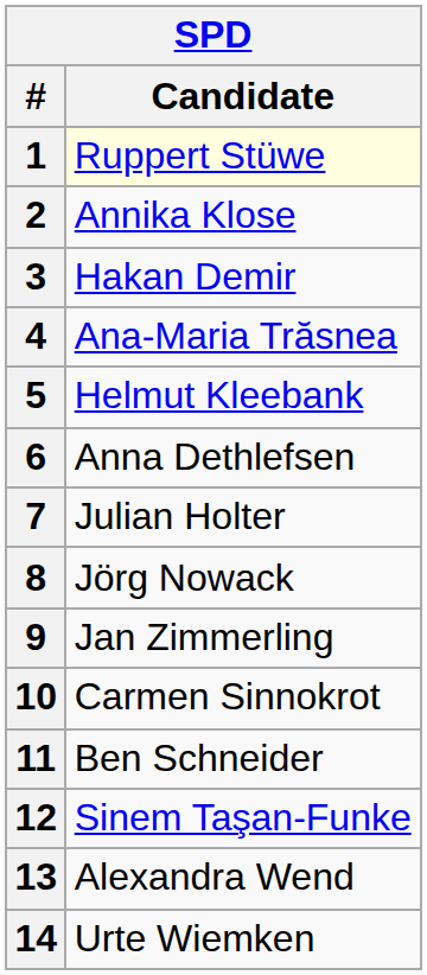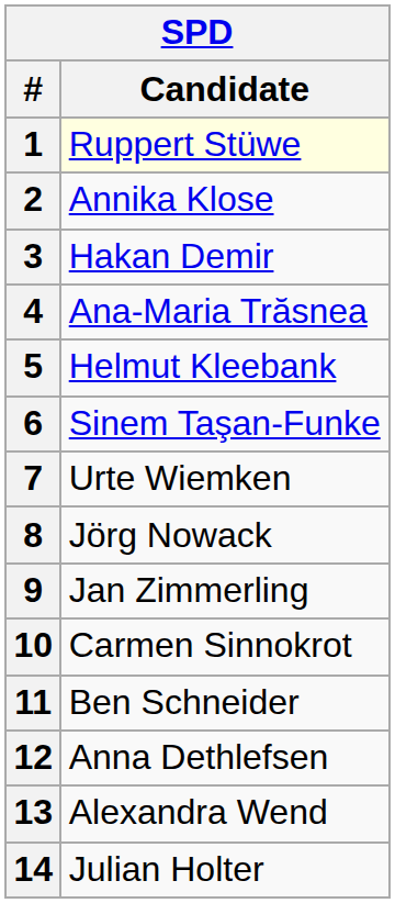 <table class="wikitable">
 <tr>
 <th colspan="2"><a href='#'>SPD</a></th>
 </tr>
 <tr>
 <th>#</th>
 <th>Candidate</th>
 </tr>
 <tr>
 <th colspan="1">1</th>
 <td colspan="1" style="background: lightyellow;"><a href='#'>Ruppert Stüwe</a></td>
 </tr>
 <tr>
 <th colspan="1">2</th>
 <td colspan="1"><a href='#'>Annika Klose</a></td>
 </tr>
 <tr>
 <th colspan="1">3</th>
 <td colspan="1"><a href='#'>Hakan Demir</a></td>
 </tr>
 <tr>
 <th colspan="1">4</th>
 <td colspan="1"><a href='#'>Ana-Maria Trăsnea</a></td>
 </tr>
 <tr>
 <th colspan="1">5</th>
 <td colspan="1"><a href='#'>Helmut Kleebank</a></td>
 </tr>
 <tr>
 <th colspan="1">6</th>
-<td colspan="1">Anna Dethlefsen</td>
+<td colspan="1"><a href='#'>Sinem Taşan-Funke</a></td>
 </tr>
 <tr>
 <th colspan="1">7</th>
-<td colspan="1">Julian Holter</td>
+<td colspan="1">Urte Wiemken</td>
 </tr>
 <tr>
 <th colspan="1">8</th>
 <td colspan="1">Jörg Nowack</td>
 </tr>
 <tr>
 <th colspan="1">9</th>
 <td colspan="1">Jan Zimmerling</td>
 </tr>
 <tr>
 <th colspan="1">10</th>
 <td colspan="1">Carmen Sinnokrot</td>
 </tr>
 <tr>
 <th colspan="1">11</th>
 <td colspan="1">Ben Schneider</td>
 </tr>
 <tr>
 <th colspan="1">12</th>
-<td colspan="1"><a href='#'>Sinem Taşan-Funke</a></td>
+<td colspan="1">Anna Dethlefsen</td>
 </tr>
 <tr>
 <th colspan="1">13</th>
 <td colspan="1">Alexandra Wend</td>
 </tr>
 <tr>
 <th colspan="1">14</th>
-<td colspan="1">Urte Wiemken</td>
+<td colspan="1">Julian Holter</td>
 </tr>
 </table>
